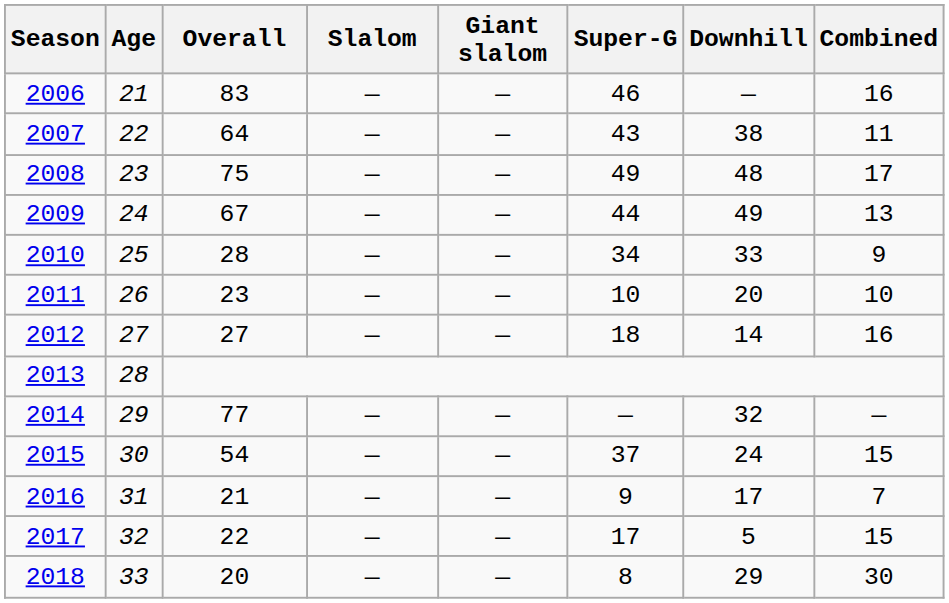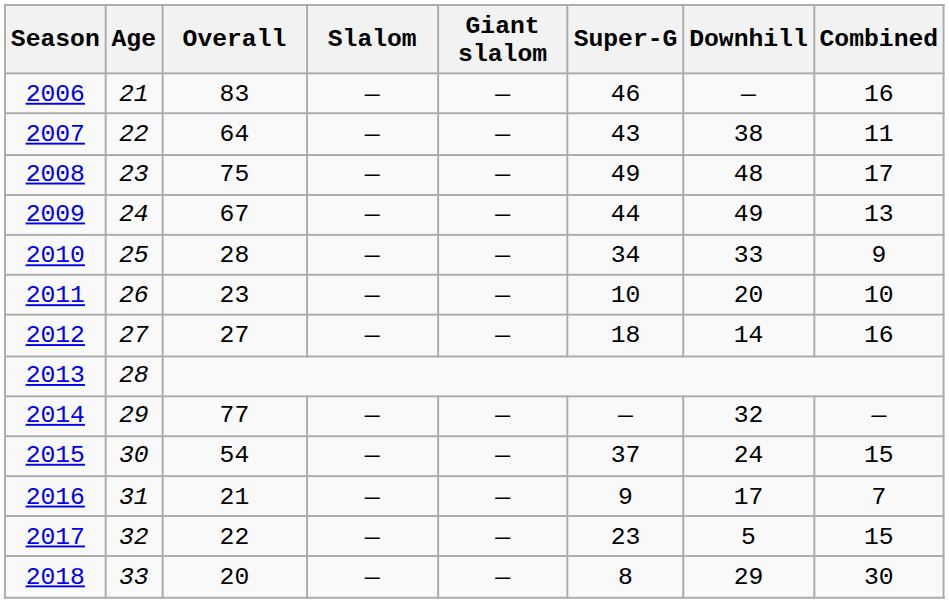 <table class=wikitable style="text-align:center">
 <tr>
 <th>Season</th>
 <th>Age</th>
 <th> Overall </th>
 <th> Slalom </th>
 <th>Giant<br> slalom </th>
 <th>Super-G</th>
 <th>Downhill</th>
 <th>Combined</th>
 </tr>
 <tr>
 <td><a href='#'>2006</a></td>
 <td><em>21</em></td>
 <td>83</td>
 <td>—</td>
 <td>—</td>
 <td>46</td>
 <td>—</td>
 <td>16</td>
 </tr>
 <tr>
 <td><a href='#'>2007</a></td>
 <td><em>22</em></td>
 <td>64</td>
 <td>—</td>
 <td>—</td>
 <td>43</td>
 <td>38</td>
 <td>11</td>
 </tr>
 <tr>
 <td><a href='#'>2008</a></td>
 <td><em>23</em></td>
 <td>75</td>
 <td>—</td>
 <td>—</td>
 <td>49</td>
 <td>48</td>
 <td>17</td>
 </tr>
 <tr>
 <td><a href='#'>2009</a></td>
 <td><em>24</em></td>
 <td>67</td>
 <td>—</td>
 <td>—</td>
 <td>44</td>
 <td>49</td>
 <td>13</td>
 </tr>
 <tr>
 <td><a href='#'>2010</a></td>
 <td><em>25</em></td>
 <td>28</td>
 <td>—</td>
 <td>—</td>
 <td>34</td>
 <td>33</td>
 <td>9</td>
 </tr>
 <tr>
 <td><a href='#'>2011</a></td>
 <td><em>26</em></td>
 <td>23</td>
 <td>—</td>
 <td>—</td>
 <td>10</td>
 <td>20</td>
 <td>10</td>
 </tr>
 <tr>
 <td><a href='#'>2012</a></td>
 <td><em>27</em></td>
 <td>27</td>
 <td>—</td>
 <td>—</td>
 <td>18</td>
 <td>14</td>
 <td>16</td>
 </tr>
 <tr>
 <td><a href='#'>2013</a></td>
 <td><em>28</em></td>
 <td colspan=6></td>
 </tr>
 <tr>
 <td><a href='#'>2014</a></td>
 <td><em>29</em></td>
 <td>77</td>
 <td>—</td>
 <td>—</td>
 <td>—</td>
 <td>32</td>
 <td>—</td>
 </tr>
 <tr>
 <td><a href='#'>2015</a></td>
 <td><em>30</em></td>
 <td>54</td>
 <td>—</td>
 <td>—</td>
 <td>37</td>
 <td>24</td>
 <td>15</td>
 </tr>
 <tr>
 <td><a href='#'>2016</a></td>
 <td><em>31</em></td>
 <td>21</td>
 <td>—</td>
 <td>—</td>
 <td>9</td>
 <td>17</td>
 <td>7</td>
 </tr>
 <tr>
 <td><a href='#'>2017</a></td>
 <td><em>32</em></td>
 <td>22</td>
 <td>—</td>
 <td>—</td>
-<td>17</td>
+<td>23</td>
 <td>5</td>
 <td>15</td>
 </tr>
 <tr>
 <td><a href='#'>2018</a></td>
 <td><em>33</em></td>
 <td>20</td>
 <td>—</td>
 <td>—</td>
 <td>8</td>
 <td>29</td>
 <td>30</td>
 </tr>
 </table>
